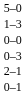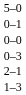 <table cellspacing=1 width=70%>
 <tr>
 <th width=25%></th>
 <th width=30%></th>
 <th width=15%></th>
 <th width=30%></th>
 </tr>
 <tr>
 <td></td>
 <td align=right></td>
 <td align=center>5–0</td>
 <td></td>
 </tr>
 <tr>
 <td></td>
 <td align=right></td>
-<td align=center>1–3</td>
+<td align=center>0–1</td>
 <td></td>
 </tr>
 <tr>
 <td></td>
 <td align=right></td>
 <td align=center>0–0</td>
 <td></td>
 </tr>
 <tr>
 <td></td>
 <td align=right></td>
 <td align=center>0–3</td>
 <td></td>
 </tr>
 <tr>
 <td></td>
 <td align=right></td>
 <td align=center>2–1</td>
 <td></td>
 </tr>
 <tr>
 <td></td>
 <td align=right></td>
-<td align=center>0–1</td>
+<td align=center>1–3</td>
 <td></td>
 </tr>
 </table>
